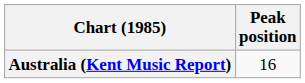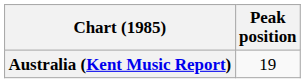 <table class="wikitable sortable plainrowheaders" style="text-align:center">
 <tr>
 <th>Chart (1985)</th>
 <th>Peak<br>position</th>
 </tr>
 <tr>
 <th scope="row">Australia (<a href='#'>Kent Music Report</a>)</th>
-<td>16</td>
+<td>19</td>
 </tr>
 </table>
